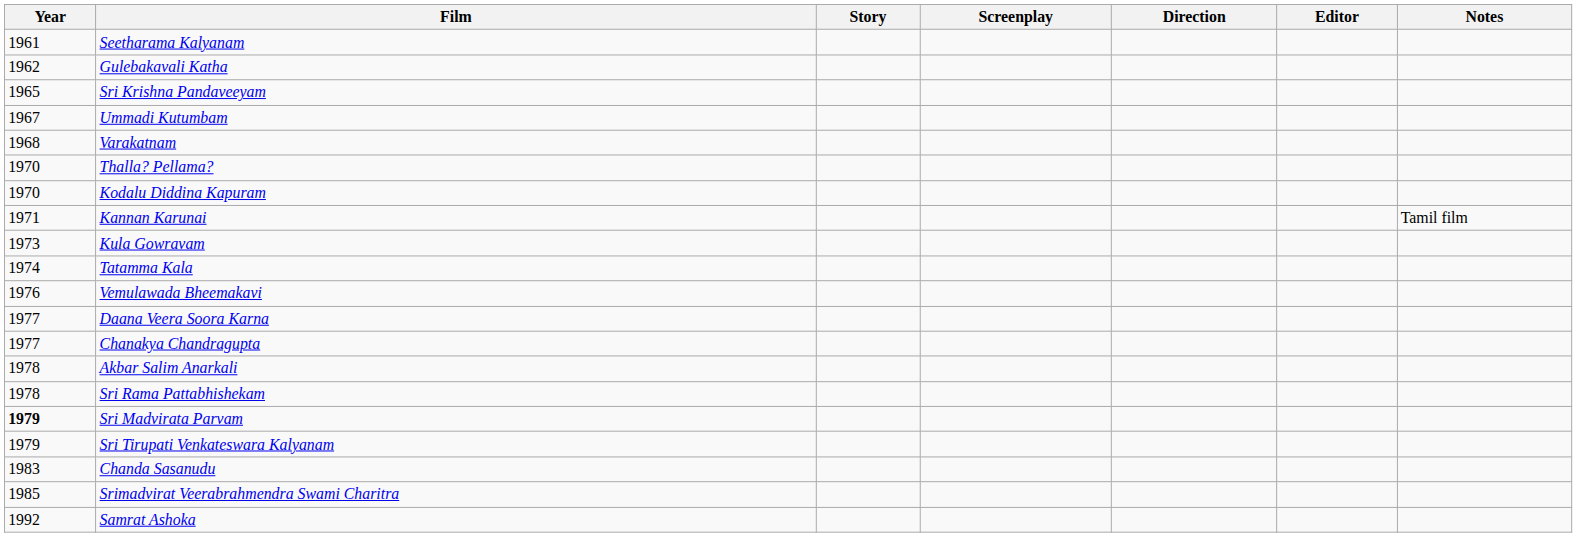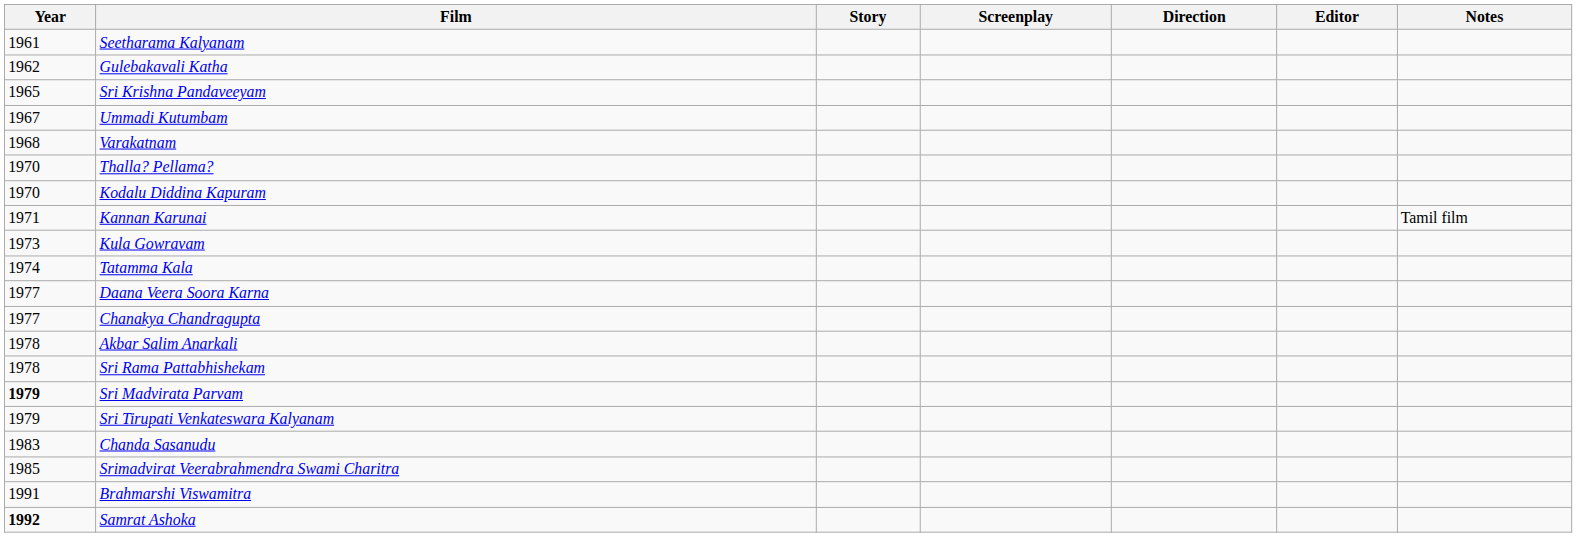 <table class="wikitable sortable plainrowheaders" style="width:100%;">
 <tr>
 <th scope="col">Year</th>
 <th scope="col">Film</th>
 <th scope="col">Story</th>
 <th scope="col">Screenplay</th>
 <th scope="col">Direction</th>
 <th scope="col">Editor</th>
 <th scope="col" class="unsortable">Notes</th>
 </tr>
 <tr>
 <td>1961</td>
 <td><em><a href='#'>Seetharama Kalyanam</a></em></td>
 <td></td>
 <td></td>
 <td></td>
 <td></td>
 <td></td>
 </tr>
 <tr>
 <td>1962</td>
 <td><em><a href='#'>Gulebakavali Katha</a></em></td>
 <td></td>
 <td></td>
 <td></td>
 <td></td>
 <td></td>
 </tr>
 <tr>
 <td>1965</td>
 <td><em><a href='#'>Sri Krishna Pandaveeyam</a></em></td>
 <td></td>
 <td></td>
 <td></td>
 <td></td>
 <td></td>
 </tr>
 <tr>
 <td>1967</td>
 <td><em><a href='#'>Ummadi Kutumbam</a></em></td>
 <td></td>
 <td></td>
 <td></td>
 <td></td>
 <td></td>
 </tr>
 <tr>
 <td>1968</td>
 <td><em><a href='#'>Varakatnam</a></em></td>
 <td></td>
 <td></td>
 <td></td>
 <td></td>
 <td></td>
 </tr>
 <tr>
 <td>1970</td>
 <td><em><a href='#'>Thalla? Pellama?</a></em></td>
 <td></td>
 <td></td>
 <td></td>
 <td></td>
 <td></td>
 </tr>
 <tr>
 <td>1970</td>
 <td><em><a href='#'>Kodalu Diddina Kapuram</a></em></td>
 <td></td>
 <td></td>
 <td></td>
 <td></td>
 <td></td>
 </tr>
 <tr>
 <td>1971</td>
 <td><em><a href='#'>Kannan Karunai</a></em></td>
 <td></td>
 <td></td>
 <td></td>
 <td></td>
 <td>Tamil film</td>
 </tr>
 <tr>
 <td>1973</td>
 <td><em><a href='#'>Kula Gowravam</a></em></td>
 <td></td>
 <td></td>
 <td></td>
 <td></td>
 <td></td>
 </tr>
 <tr>
 <td>1974</td>
 <td><em><a href='#'>Tatamma Kala</a></em></td>
 <td></td>
 <td></td>
 <td></td>
 <td></td>
 <td></td>
 </tr>
 <tr>
-<td>1976</td>
-<td><a href='#'><em>Vemulawada Bheemakavi</em></a></td>
-<td></td>
-<td></td>
-<td></td>
-<td></td>
-<td></td>
-</tr>
-<tr>
 <td>1977</td>
 <td><em><a href='#'>Daana Veera Soora Karna</a></em></td>
 <td></td>
 <td></td>
 <td></td>
 <td></td>
 <td></td>
 </tr>
 <tr>
 <td>1977</td>
 <td><em><a href='#'>Chanakya Chandragupta</a></em></td>
 <td></td>
 <td></td>
 <td></td>
 <td></td>
 <td></td>
 </tr>
 <tr>
 <td>1978</td>
 <td><em><a href='#'>Akbar Salim Anarkali</a></em></td>
 <td></td>
 <td></td>
 <td></td>
 <td></td>
 <td></td>
 </tr>
 <tr>
 <td>1978</td>
 <td><em><a href='#'>Sri Rama Pattabhishekam</a></em></td>
 <td></td>
 <td></td>
 <td></td>
 <td></td>
 <td></td>
 </tr>
 <tr>
 <td><strong>1979</strong></td>
 <td><em><a href='#'>Sri Madvirata Parvam</a></em></td>
 <td></td>
 <td></td>
 <td></td>
 <td></td>
 <td></td>
 </tr>
 <tr>
 <td>1979</td>
 <td><em><a href='#'>Sri Tirupati Venkateswara Kalyanam</a></em></td>
 <td></td>
 <td></td>
 <td></td>
 <td></td>
 <td></td>
 </tr>
 <tr>
 <td>1983</td>
 <td><em><a href='#'>Chanda Sasanudu</a></em></td>
 <td></td>
 <td></td>
 <td></td>
 <td></td>
 <td></td>
 </tr>
 <tr>
 <td>1985</td>
 <td><em><a href='#'>Srimadvirat Veerabrahmendra Swami Charitra</a></em></td>
 <td></td>
 <td></td>
 <td></td>
 <td></td>
 <td></td>
 </tr>
 <tr>
-<td>1992</td>
+<td>1991</td>
+<td><em><a href='#'>Brahmarshi Viswamitra</a></em></td>
+<td></td>
+<td></td>
+<td></td>
+<td></td>
+<td></td>
+</tr>
+<tr>
+<td><strong>1992</strong></td>
 <td><em><a href='#'>Samrat Ashoka</a></em></td>
 <td></td>
 <td></td>
 <td></td>
 <td></td>
 <td></td>
 </tr>
 </table>
